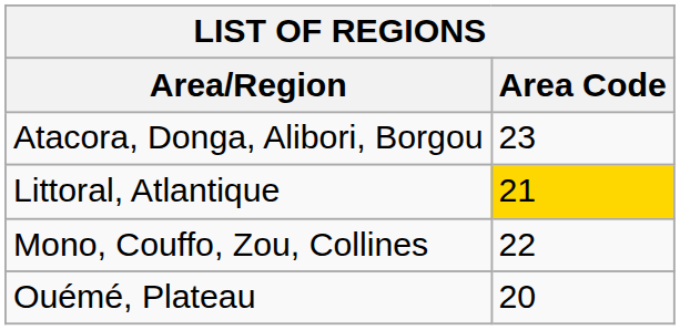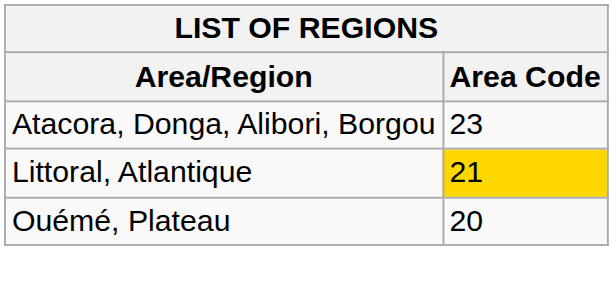 <table class="wikitable" border=1>
 <tr>
 <th colspan="2">LIST OF REGIONS</th>
 </tr>
 <tr>
 <th>Area/Region</th>
 <th>Area Code</th>
 </tr>
 <tr>
 <td>Atacora, Donga, Alibori, Borgou</td>
 <td>23</td>
 </tr>
 <tr>
 <td>Littoral, Atlantique</td>
 <td style="background: gold;">21</td>
 </tr>
 <tr>
-<td>Mono, Couffo, Zou, Collines</td>
-<td>22</td>
-</tr>
-<tr>
 <td>Ouémé, Plateau</td>
 <td>20</td>
 </tr>
 </table>
